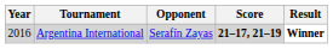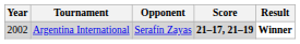 <table class="sortable wikitable" style="font-size: 90%;">
 <tr>
 <th>Year</th>
 <th>Tournament</th>
 <th>Opponent</th>
 <th>Score</th>
 <th>Result</th>
 </tr>
 <tr style="background:#D5D5D5">
-<td align="center">2016</td>
+<td align="center">2002</td>
 <td align="left"><a href='#'>Argentina International</a></td>
 <td align="left"> <a href='#'>Serafín Zayas</a></td>
 <td align="left"><strong>21–17, 21–19</strong></td>
 <td style="text-align:left; background:white"> <strong>Winner</strong></td>
 </tr>
 </table>
